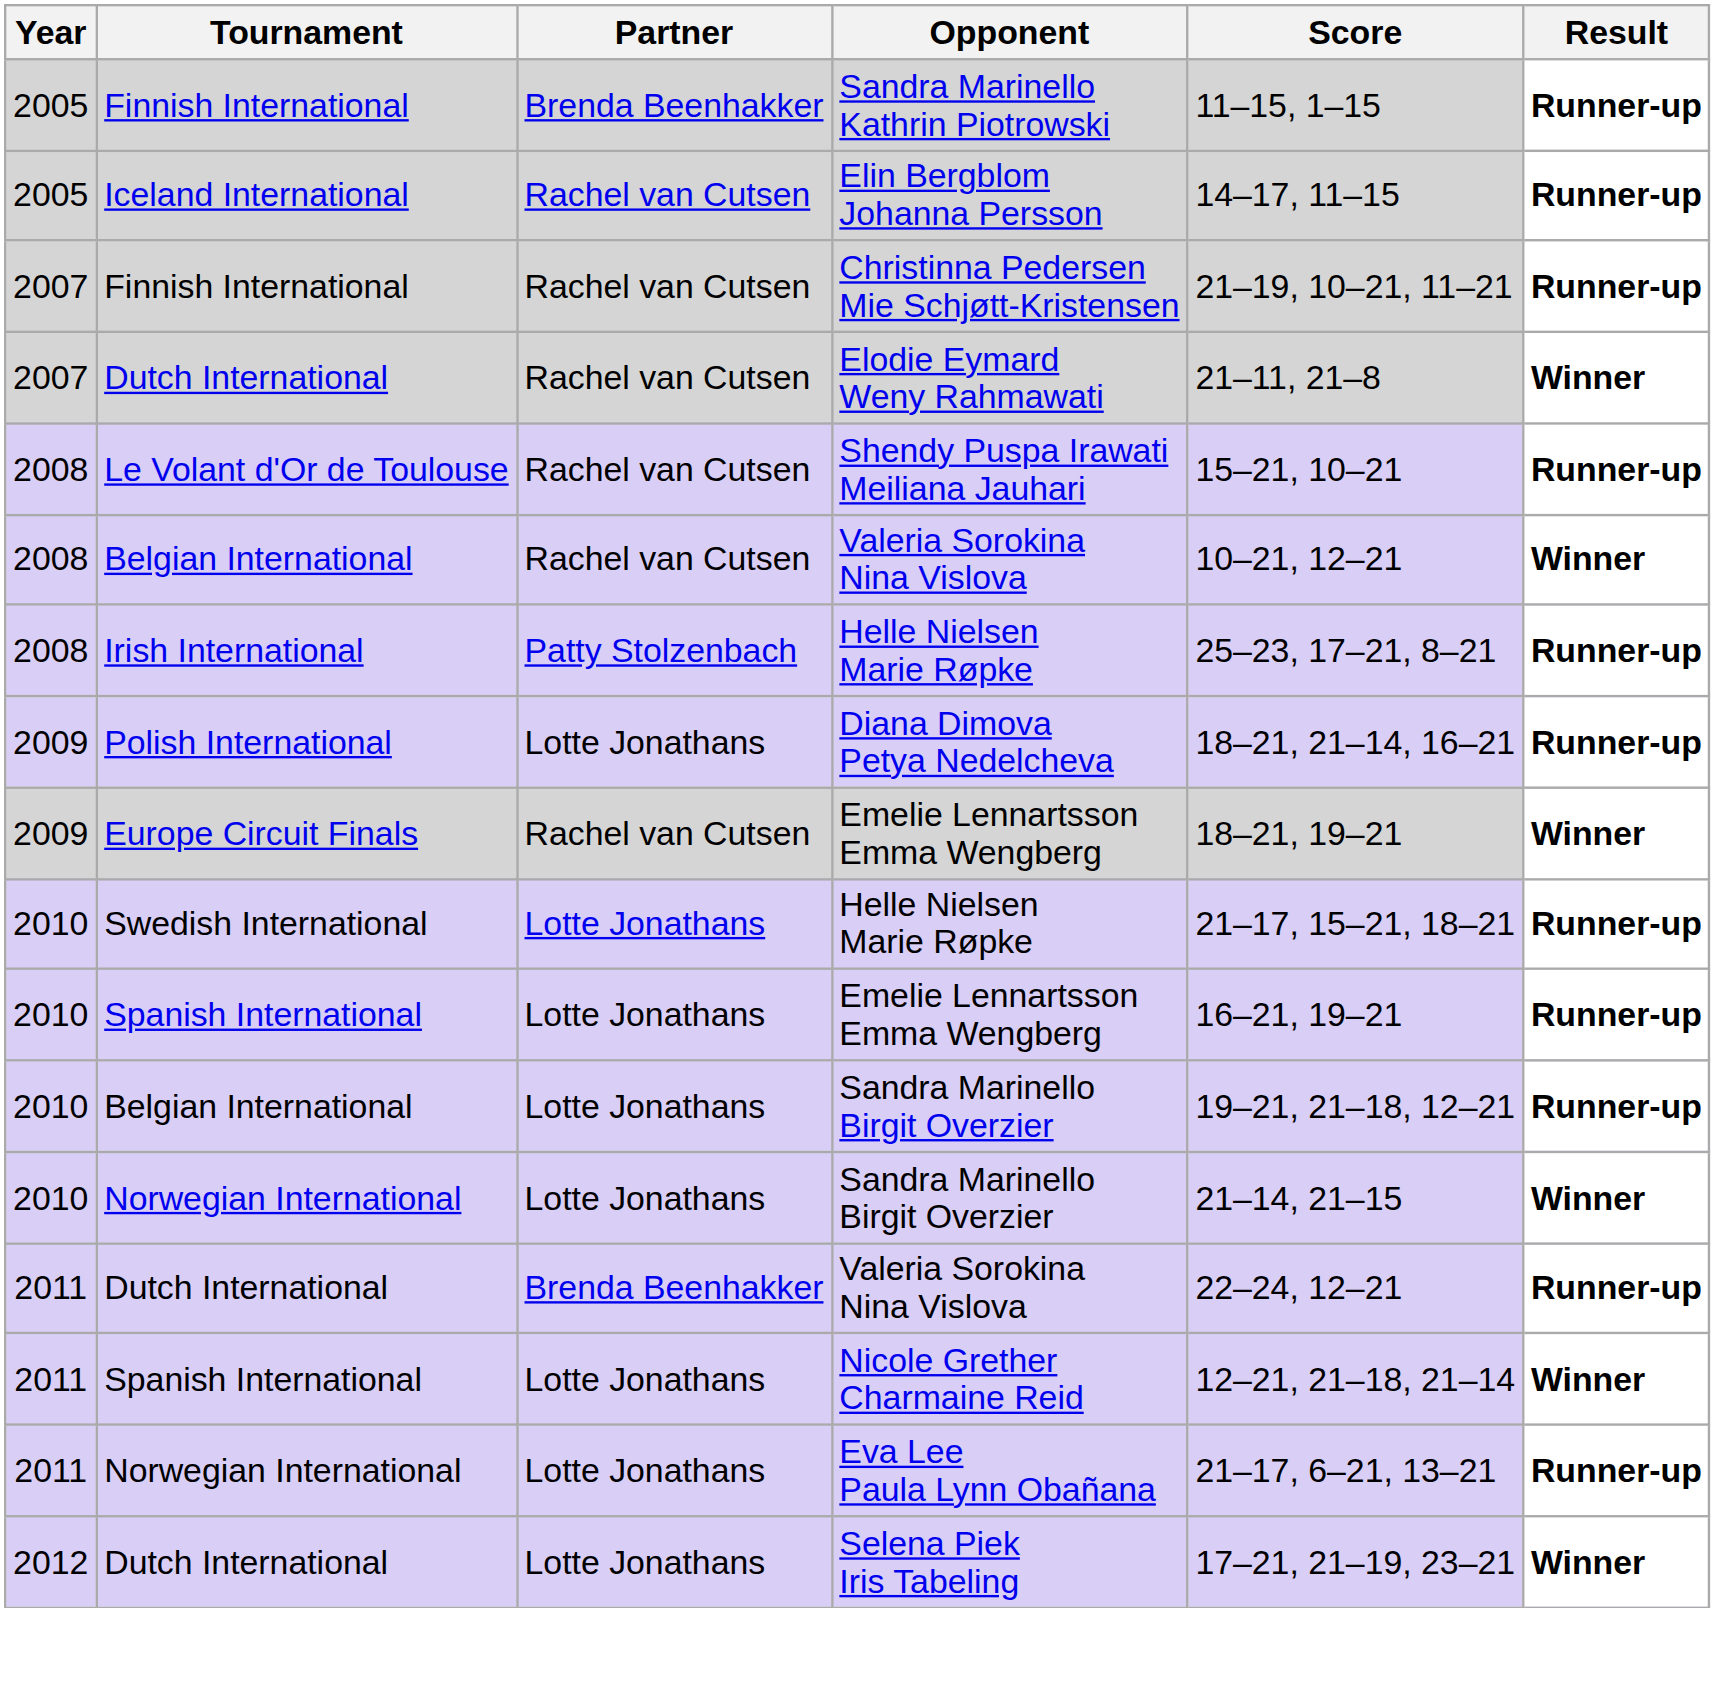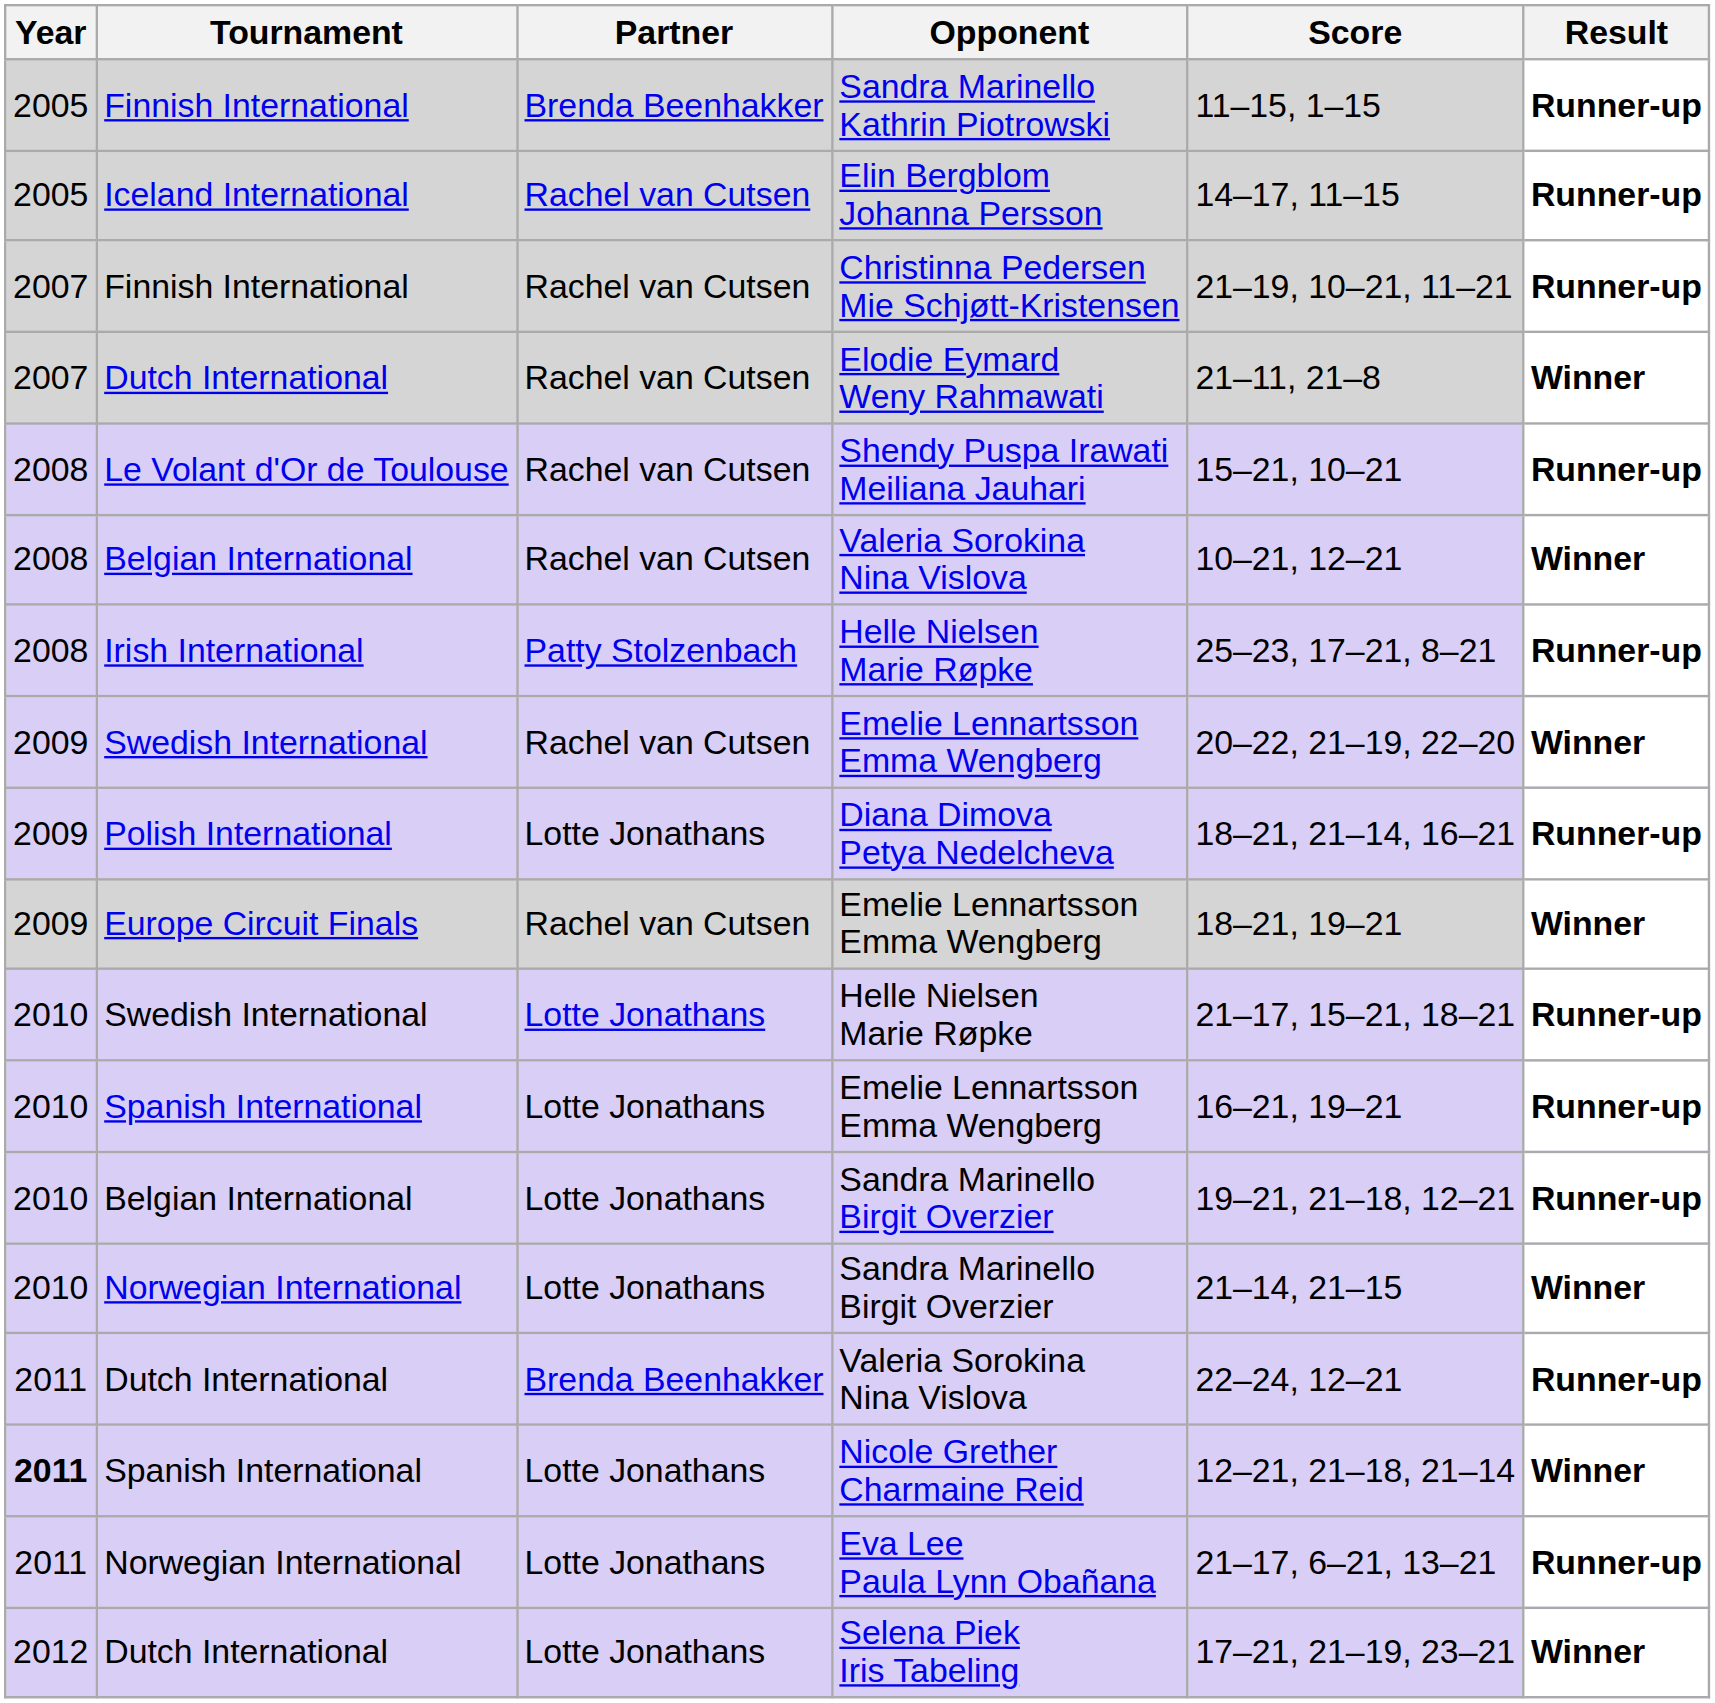 <table class="sortable wikitable" style="font-size: 90%;">
 <tr>
 <th>Year</th>
 <th>Tournament</th>
 <th>Partner</th>
 <th>Opponent</th>
 <th>Score</th>
 <th>Result</th>
 </tr>
 <tr style="background:#D5D5D5">
 <td align="center">2005</td>
 <td align="left"><a href='#'>Finnish International</a></td>
 <td align="left"> <a href='#'>Brenda Beenhakker</a></td>
 <td align="left"> <a href='#'>Sandra Marinello</a><br> <a href='#'>Kathrin Piotrowski</a></td>
 <td align="left">11–15, 1–15</td>
 <td style="text-align:left; background:white"> <strong>Runner-up</strong></td>
 </tr>
 <tr style="background:#D5D5D5">
 <td align="center">2005</td>
 <td align="left"><a href='#'>Iceland International</a></td>
 <td align="left"> <a href='#'>Rachel van Cutsen</a></td>
 <td align="left"> <a href='#'>Elin Bergblom</a><br> <a href='#'>Johanna Persson</a></td>
 <td align="left">14–17, 11–15</td>
 <td style="text-align:left; background:white"> <strong>Runner-up</strong></td>
 </tr>
 <tr style="background:#D5D5D5">
 <td align="center">2007</td>
 <td align="left">Finnish International</td>
 <td align="left"> Rachel van Cutsen</td>
 <td align="left"> <a href='#'>Christinna Pedersen</a><br> <a href='#'>Mie Schjøtt-Kristensen</a></td>
 <td align="left">21–19, 10–21, 11–21</td>
 <td style="text-align:left; background:white"> <strong>Runner-up</strong></td>
 </tr>
 <tr style="background:#D5D5D5">
 <td align="center">2007</td>
 <td align="left"><a href='#'>Dutch International</a></td>
 <td align="left"> Rachel van Cutsen</td>
 <td align="left"> <a href='#'>Elodie Eymard</a><br> <a href='#'>Weny Rahmawati</a></td>
 <td align="left">21–11, 21–8</td>
 <td style="text-align:left; background:white"> <strong>Winner</strong></td>
 </tr>
 <tr style="background:#D8CEF6">
 <td align="center">2008</td>
 <td align="left"><a href='#'>Le Volant d'Or de Toulouse</a></td>
 <td align="left"> Rachel van Cutsen</td>
 <td align="left"> <a href='#'>Shendy Puspa Irawati</a><br> <a href='#'>Meiliana Jauhari</a></td>
 <td align="left">15–21, 10–21</td>
 <td style="text-align:left; background:white"> <strong>Runner-up</strong></td>
 </tr>
 <tr style="background:#D8CEF6">
 <td align="center">2008</td>
 <td align="left"><a href='#'>Belgian International</a></td>
 <td align="left"> Rachel van Cutsen</td>
 <td align="left"> <a href='#'>Valeria Sorokina</a><br> <a href='#'>Nina Vislova</a></td>
 <td align="left">10–21, 12–21</td>
 <td style="text-align:left; background:white"> <strong>Winner</strong></td>
 </tr>
 <tr style="background:#D8CEF6">
 <td align="center">2008</td>
 <td align="left"><a href='#'>Irish International</a></td>
 <td align="left"> <a href='#'>Patty Stolzenbach</a></td>
 <td align="left"> <a href='#'>Helle Nielsen</a><br> <a href='#'>Marie Røpke</a></td>
 <td align="left">25–23, 17–21, 8–21</td>
 <td style="text-align:left; background:white"> <strong>Runner-up</strong></td>
 </tr>
 <tr style="background:#D8CEF6">
 <td align="center">2009</td>
+<td align="left"><a href='#'>Swedish International</a></td>
+<td align="left"> Rachel van Cutsen</td>
+<td align="left"> <a href='#'>Emelie Lennartsson</a><br> <a href='#'>Emma Wengberg</a></td>
+<td align="left">20–22, 21–19, 22–20</td>
+<td style="text-align:left; background:white"> <strong>Winner</strong></td>
+</tr>
+<tr style="background:#D8CEF6">
+<td align="center">2009</td>
 <td align="left"><a href='#'>Polish International</a></td>
 <td align="left"> Lotte Jonathans</td>
 <td align="left"> <a href='#'>Diana Dimova</a><br> <a href='#'>Petya Nedelcheva</a></td>
 <td align="left">18–21, 21–14, 16–21</td>
 <td style="text-align:left; background:white"> <strong>Runner-up</strong></td>
 </tr>
 <tr style="background:#D5D5D5">
 <td align="center">2009</td>
 <td align="left"><a href='#'>Europe Circuit Finals</a></td>
 <td align="left"> Rachel van Cutsen</td>
 <td align="left"> Emelie Lennartsson<br> Emma Wengberg</td>
 <td align="left">18–21, 19–21</td>
 <td style="text-align:left; background:white"> <strong>Winner</strong></td>
 </tr>
 <tr style="background:#D8CEF6">
 <td align="center">2010</td>
 <td align="left">Swedish International</td>
 <td align="left"> <a href='#'>Lotte Jonathans</a></td>
 <td align="left"> Helle Nielsen<br> Marie Røpke</td>
 <td align="left">21–17, 15–21, 18–21</td>
 <td style="text-align:left; background:white"> <strong>Runner-up</strong></td>
 </tr>
 <tr style="background:#D8CEF6">
 <td align="center">2010</td>
 <td align="left"><a href='#'>Spanish International</a></td>
 <td align="left"> Lotte Jonathans</td>
 <td align="left"> Emelie Lennartsson<br> Emma Wengberg</td>
 <td align="left">16–21, 19–21</td>
 <td style="text-align:left; background:white"> <strong>Runner-up</strong></td>
 </tr>
 <tr style="background:#D8CEF6">
 <td align="center">2010</td>
 <td align="left">Belgian International</td>
 <td align="left"> Lotte Jonathans</td>
 <td align="left"> Sandra Marinello<br> <a href='#'>Birgit Overzier</a></td>
 <td align="left">19–21, 21–18, 12–21</td>
 <td style="text-align:left; background:white"> <strong>Runner-up</strong></td>
 </tr>
 <tr style="background:#D8CEF6">
 <td align="center">2010</td>
 <td align="left"><a href='#'>Norwegian International</a></td>
 <td align="left"> Lotte Jonathans</td>
 <td align="left"> Sandra Marinello<br> Birgit Overzier</td>
 <td align="left">21–14, 21–15</td>
 <td style="text-align:left; background:white"> <strong>Winner</strong></td>
 </tr>
 <tr style="background:#D8CEF6">
 <td align="center">2011</td>
 <td align="left">Dutch International</td>
 <td align="left"> <a href='#'>Brenda Beenhakker</a></td>
 <td align="left"> Valeria Sorokina<br> Nina Vislova</td>
 <td align="left">22–24, 12–21</td>
 <td style="text-align:left; background:white"> <strong>Runner-up</strong></td>
 </tr>
 <tr style="background:#D8CEF6">
-<td align="center">2011</td>
+<td align="center"><strong>2011</strong></td>
 <td align="left">Spanish International</td>
 <td align="left"> Lotte Jonathans</td>
 <td align="left"> <a href='#'>Nicole Grether</a><br> <a href='#'>Charmaine Reid</a></td>
 <td align="left">12–21, 21–18, 21–14</td>
 <td style="text-align:left; background:white"> <strong>Winner</strong></td>
 </tr>
 <tr style="background:#D8CEF6">
 <td align="center">2011</td>
 <td align="left">Norwegian International</td>
 <td align="left"> Lotte Jonathans</td>
 <td align="left"> <a href='#'>Eva Lee</a><br> <a href='#'>Paula Lynn Obañana</a></td>
 <td align="left">21–17, 6–21, 13–21</td>
 <td style="text-align:left; background:white"> <strong>Runner-up</strong></td>
 </tr>
 <tr style="background:#D8CEF6">
 <td align="center">2012</td>
 <td align="left">Dutch International</td>
 <td align="left"> Lotte Jonathans</td>
 <td align="left"> <a href='#'>Selena Piek</a><br> <a href='#'>Iris Tabeling</a></td>
 <td align="left">17–21, 21–19, 23–21</td>
 <td style="text-align:left; background:white"> <strong>Winner</strong></td>
 </tr>
 </table>
